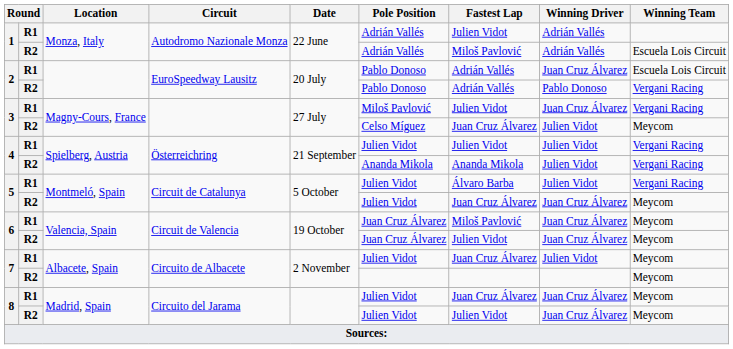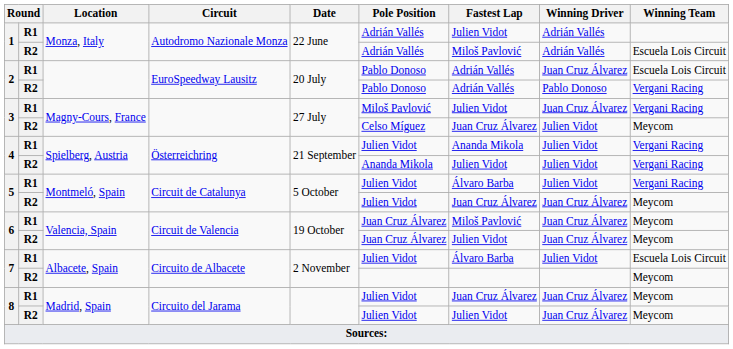 <table class="wikitable" style="font-size: 85%">
 <tr>
 <th colspan=2>Round</th>
 <th>Location</th>
 <th>Circuit</th>
 <th>Date</th>
 <th>Pole Position</th>
 <th>Fastest Lap</th>
 <th>Winning Driver</th>
 <th>Winning Team</th>
 </tr>
 <tr>
 <th rowspan=2>1</th>
 <th>R1</th>
 <td rowspan=2> <a href='#'>Monza</a>, <a href='#'>Italy</a></td>
 <td rowspan=2><a href='#'>Autodromo Nazionale Monza</a></td>
 <td rowspan=2>22 June</td>
 <td> <a href='#'>Adrián Vallés</a></td>
 <td> <a href='#'>Julien Vidot</a></td>
 <td> <a href='#'>Adrián Vallés</a></td>
 <td></td>
 </tr>
 <tr>
 <th>R2</th>
 <td> <a href='#'>Adrián Vallés</a></td>
 <td> <a href='#'>Miloš Pavlović</a></td>
 <td> <a href='#'>Adrián Vallés</a></td>
 <td> Escuela Lois Circuit</td>
 </tr>
 <tr>
 <th rowspan=2>2</th>
 <th>R1</th>
 <td rowspan=2></td>
 <td rowspan=2><a href='#'>EuroSpeedway Lausitz</a></td>
 <td rowspan=2>20 July</td>
 <td> <a href='#'>Pablo Donoso</a></td>
 <td> <a href='#'>Adrián Vallés</a></td>
 <td> <a href='#'>Juan Cruz Álvarez</a></td>
 <td> Escuela Lois Circuit</td>
 </tr>
 <tr>
 <th>R2</th>
 <td> <a href='#'>Pablo Donoso</a></td>
 <td> <a href='#'>Adrián Vallés</a></td>
 <td> <a href='#'>Pablo Donoso</a></td>
 <td> <a href='#'>Vergani Racing</a></td>
 </tr>
 <tr>
 <th rowspan=2>3</th>
 <th>R1</th>
 <td rowspan=2> <a href='#'>Magny-Cours</a>, <a href='#'>France</a></td>
 <td rowspan=2></td>
 <td rowspan=2>27 July</td>
 <td> <a href='#'>Miloš Pavlović</a></td>
 <td> <a href='#'>Julien Vidot</a></td>
 <td> <a href='#'>Juan Cruz Álvarez</a></td>
 <td> <a href='#'>Vergani Racing</a></td>
 </tr>
 <tr>
 <th>R2</th>
 <td> <a href='#'>Celso Míguez</a></td>
 <td> <a href='#'>Juan Cruz Álvarez</a></td>
 <td> <a href='#'>Julien Vidot</a></td>
 <td> Meycom</td>
 </tr>
 <tr>
 <th rowspan=2>4</th>
 <th>R1</th>
 <td rowspan=2> <a href='#'>Spielberg</a>, <a href='#'>Austria</a></td>
 <td rowspan=2><a href='#'>Österreichring</a></td>
 <td rowspan=2 nowrap>21 September</td>
 <td> <a href='#'>Julien Vidot</a></td>
-<td> <a href='#'>Julien Vidot</a></td>
+<td> <a href='#'>Ananda Mikola</a></td>
 <td> <a href='#'>Julien Vidot</a></td>
 <td> <a href='#'>Vergani Racing</a></td>
 </tr>
 <tr>
 <th>R2</th>
 <td> <a href='#'>Ananda Mikola</a></td>
-<td> <a href='#'>Ananda Mikola</a></td>
+<td> <a href='#'>Julien Vidot</a></td>
 <td> <a href='#'>Julien Vidot</a></td>
 <td> <a href='#'>Vergani Racing</a></td>
 </tr>
 <tr>
 <th rowspan=2>5</th>
 <th>R1</th>
 <td rowspan=2> <a href='#'>Montmeló</a>, <a href='#'>Spain</a></td>
 <td rowspan=2><a href='#'>Circuit de Catalunya</a></td>
 <td rowspan=2>5 October</td>
 <td> <a href='#'>Julien Vidot</a></td>
 <td> <a href='#'>Álvaro Barba</a></td>
 <td> <a href='#'>Julien Vidot</a></td>
 <td> <a href='#'>Vergani Racing</a></td>
 </tr>
 <tr>
 <th>R2</th>
 <td> <a href='#'>Julien Vidot</a></td>
 <td> <a href='#'>Juan Cruz Álvarez</a></td>
 <td> <a href='#'>Juan Cruz Álvarez</a></td>
 <td> Meycom</td>
 </tr>
 <tr>
 <th rowspan=2>6</th>
 <th>R1</th>
 <td rowspan=2> <a href='#'>Valencia, Spain</a></td>
 <td rowspan=2><a href='#'>Circuit de Valencia</a></td>
 <td rowspan=2>19 October</td>
 <td> <a href='#'>Juan Cruz Álvarez</a></td>
 <td> <a href='#'>Miloš Pavlović</a></td>
 <td> <a href='#'>Juan Cruz Álvarez</a></td>
 <td> Meycom</td>
 </tr>
 <tr>
 <th>R2</th>
 <td> <a href='#'>Juan Cruz Álvarez</a></td>
 <td> <a href='#'>Julien Vidot</a></td>
 <td> <a href='#'>Juan Cruz Álvarez</a></td>
 <td> Meycom</td>
 </tr>
 <tr>
 <th rowspan=2>7</th>
 <th>R1</th>
 <td rowspan=2> <a href='#'>Albacete</a>, <a href='#'>Spain</a></td>
 <td rowspan=2><a href='#'>Circuito de Albacete</a></td>
 <td rowspan=2>2 November</td>
 <td> <a href='#'>Julien Vidot</a></td>
-<td> <a href='#'>Juan Cruz Álvarez</a></td>
+<td> <a href='#'>Álvaro Barba</a></td>
 <td> <a href='#'>Julien Vidot</a></td>
-<td> Meycom</td>
+<td> Escuela Lois Circuit</td>
 </tr>
 <tr>
 <th>R2</th>
 <td></td>
 <td></td>
 <td></td>
 <td> Meycom</td>
 </tr>
 <tr>
 <th rowspan=2>8</th>
 <th>R1</th>
 <td rowspan=2> <a href='#'>Madrid</a>, <a href='#'>Spain</a></td>
 <td rowspan=2><a href='#'>Circuito del Jarama</a></td>
 <td rowspan=2></td>
 <td> <a href='#'>Julien Vidot</a></td>
 <td> <a href='#'>Juan Cruz Álvarez</a></td>
 <td> <a href='#'>Juan Cruz Álvarez</a></td>
 <td> Meycom</td>
 </tr>
 <tr>
 <th>R2</th>
 <td> <a href='#'>Julien Vidot</a></td>
 <td> <a href='#'>Julien Vidot</a></td>
 <td> <a href='#'>Juan Cruz Álvarez</a></td>
 <td> Meycom</td>
 </tr>
 <tr class="sortbottom">
 <td colspan="9" style="background-color:#EAECF0;text-align:center"><strong>Sources:</strong></td>
 </tr>
 </table>
